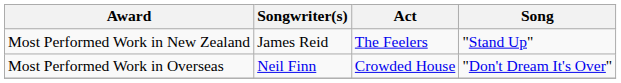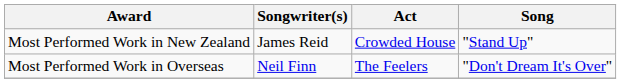 <table class="wikitable">
 <tr>
 <th>Award</th>
 <th>Songwriter(s)</th>
 <th>Act</th>
 <th>Song</th>
 </tr>
 <tr>
 <td>Most Performed Work in New Zealand</td>
 <td>James Reid</td>
-<td><a href='#'>The Feelers</a></td>
+<td><a href='#'>Crowded House</a></td>
 <td>"<a href='#'>Stand Up</a>"</td>
 </tr>
 <tr>
 <td>Most Performed Work in Overseas</td>
 <td><a href='#'>Neil Finn</a></td>
-<td><a href='#'>Crowded House</a></td>
+<td><a href='#'>The Feelers</a></td>
 <td>"<a href='#'>Don't Dream It's Over</a>"</td>
 </tr>
 <tr>
 </tr>
 </table>
